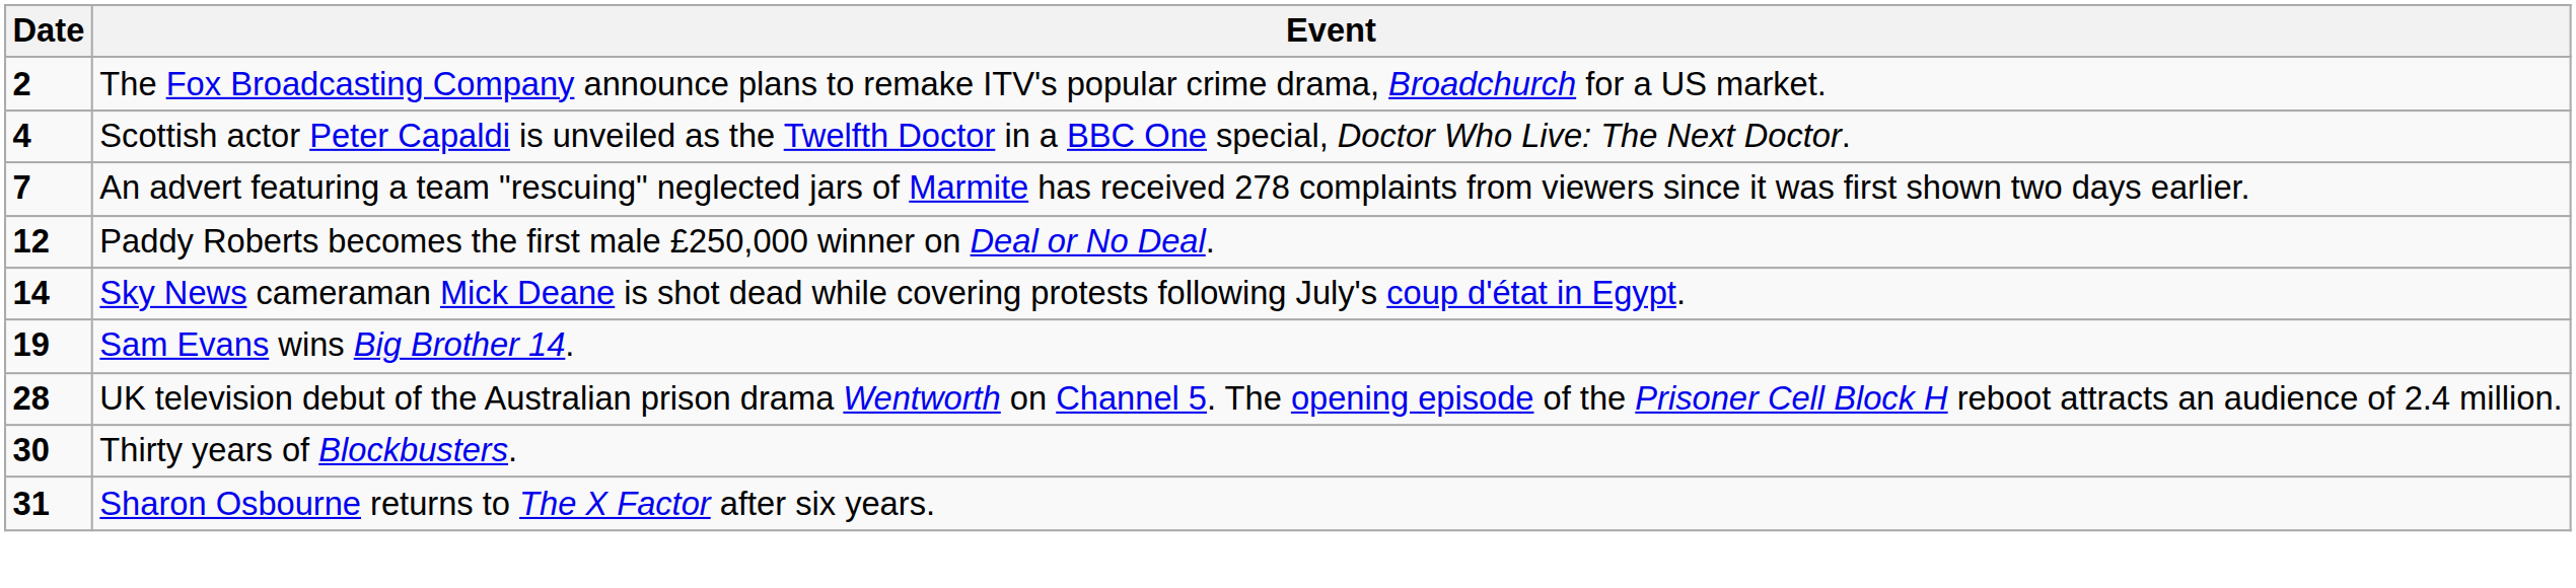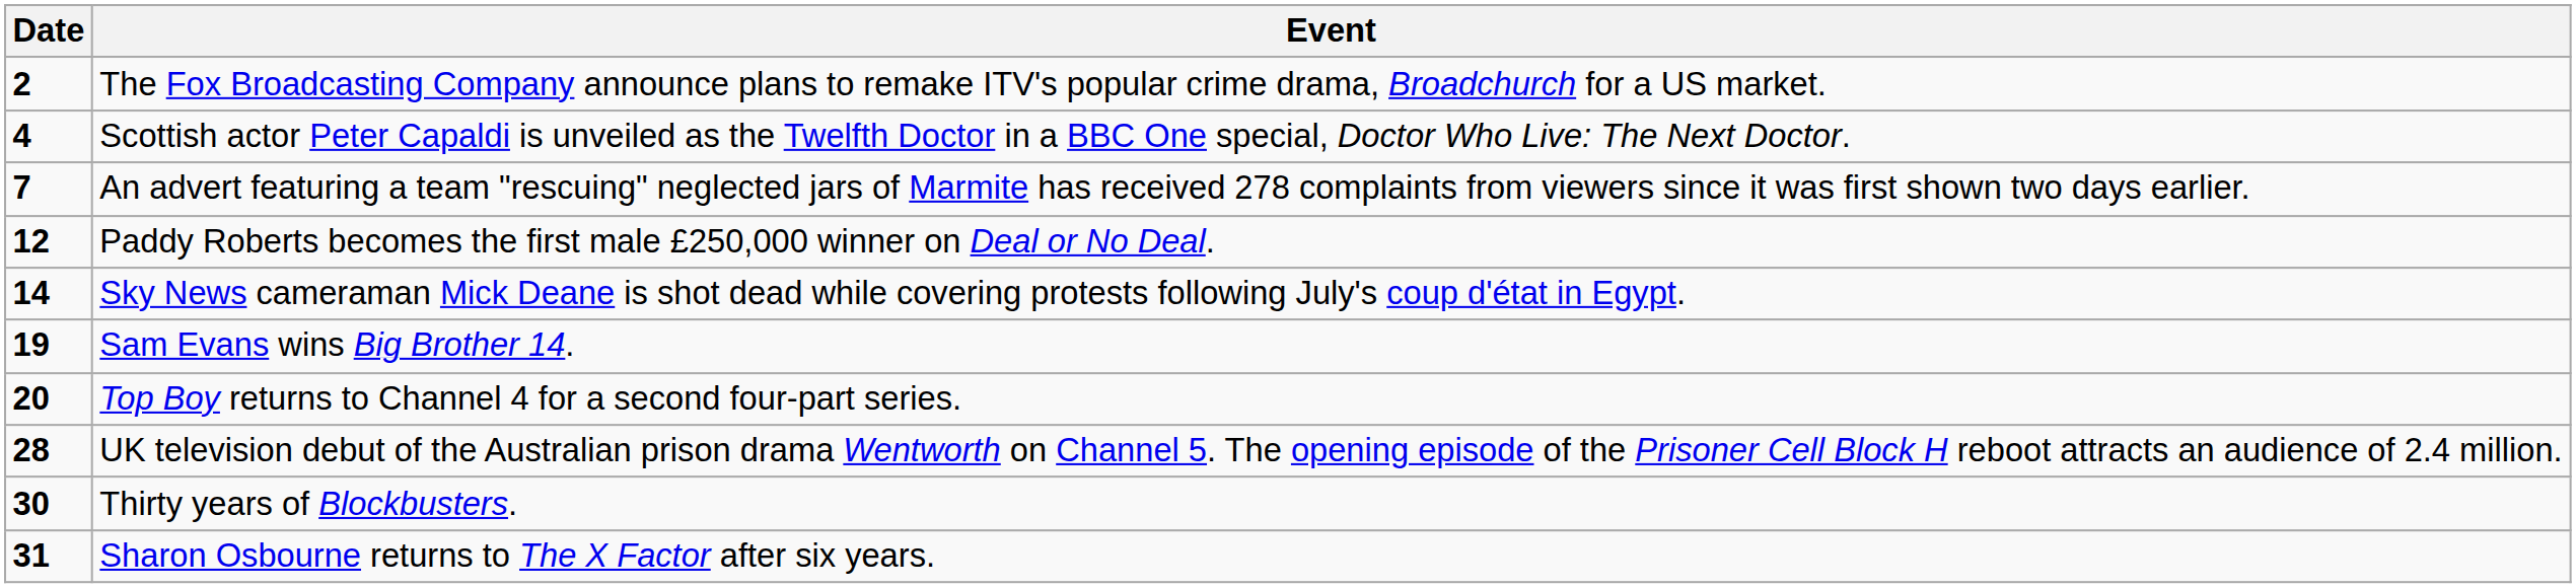 <table class="wikitable">
 <tr>
 <th>Date</th>
 <th>Event</th>
 </tr>
 <tr>
 <td><strong>2</strong></td>
 <td>The <a href='#'>Fox Broadcasting Company</a> announce plans to remake ITV's popular crime drama, <em><a href='#'>Broadchurch</a></em> for a US market.</td>
 </tr>
 <tr>
 <td><strong>4</strong></td>
 <td>Scottish actor <a href='#'>Peter Capaldi</a> is unveiled as the <a href='#'>Twelfth Doctor</a> in a <a href='#'>BBC One</a> special, <em>Doctor Who Live: The Next Doctor</em>.</td>
 </tr>
 <tr>
 <td><strong>7</strong></td>
 <td>An advert featuring a team "rescuing" neglected jars of <a href='#'>Marmite</a> has received 278 complaints from viewers since it was first shown two days earlier.</td>
 </tr>
 <tr>
 <td><strong>12</strong></td>
 <td>Paddy Roberts becomes the first male £250,000 winner on <em><a href='#'>Deal or No Deal</a></em>.</td>
 </tr>
 <tr>
 <td><strong>14</strong></td>
 <td><a href='#'>Sky News</a> cameraman <a href='#'>Mick Deane</a> is shot dead while covering protests following July's <a href='#'>coup d'état in Egypt</a>.</td>
 </tr>
 <tr>
 <td><strong>19</strong></td>
 <td><a href='#'>Sam Evans</a> wins <em><a href='#'>Big Brother 14</a></em>.</td>
 </tr>
 <tr>
+<td><strong>20</strong></td>
+<td><em><a href='#'>Top Boy</a></em> returns to Channel 4 for a second four-part series.</td>
+</tr>
+<tr>
 <td><strong>28</strong></td>
 <td>UK television debut of the Australian prison drama <em><a href='#'>Wentworth</a></em> on <a href='#'>Channel 5</a>. The <a href='#'>opening episode</a> of the <em><a href='#'>Prisoner Cell Block H</a></em> reboot attracts an audience of 2.4 million.</td>
 </tr>
 <tr>
 <td><strong>30</strong></td>
 <td>Thirty years of <em><a href='#'>Blockbusters</a></em>.</td>
 </tr>
 <tr>
 <td><strong>31</strong></td>
 <td><a href='#'>Sharon Osbourne</a> returns to <em><a href='#'>The X Factor</a></em> after six years.</td>
 </tr>
 </table>
